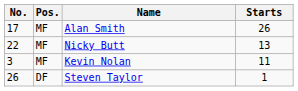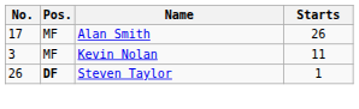 <table class="wikitable">
 <tr>
 <th width=10%>No.</th>
 <th width=10%>Pos.</th>
 <th width=60%>Name</th>
 <th width=20%>Starts</th>
 </tr>
 <tr>
 <td>17</td>
 <td>MF</td>
 <td> <a href='#'>Alan Smith</a></td>
 <td style="text-align:center;">26</td>
 </tr>
 <tr>
-<td>22</td>
-<td>MF</td>
-<td> <a href='#'>Nicky Butt</a></td>
-<td style="text-align:center;">13</td>
-</tr>
-<tr>
 <td>3</td>
 <td>MF</td>
 <td> <a href='#'>Kevin Nolan</a></td>
 <td style="text-align:center;">11</td>
 </tr>
 <tr>
 <td>26</td>
-<td>DF</td>
+<td><strong>DF</strong></td>
 <td> <a href='#'>Steven Taylor</a></td>
 <td style="text-align:center;">1</td>
 </tr>
 </table>
